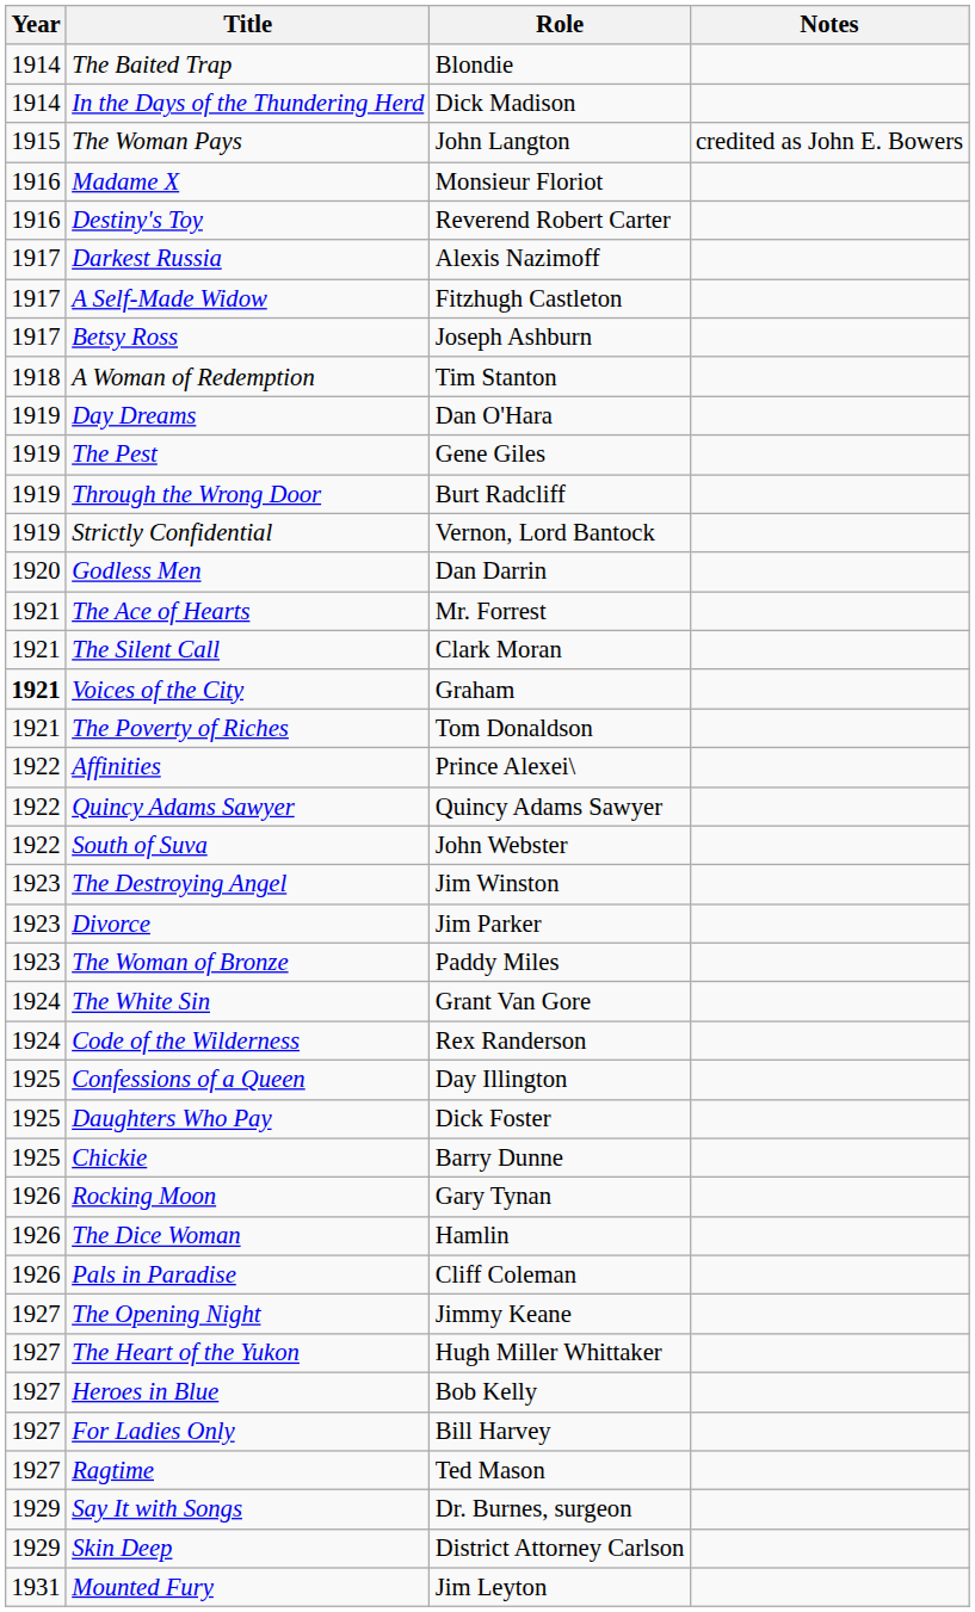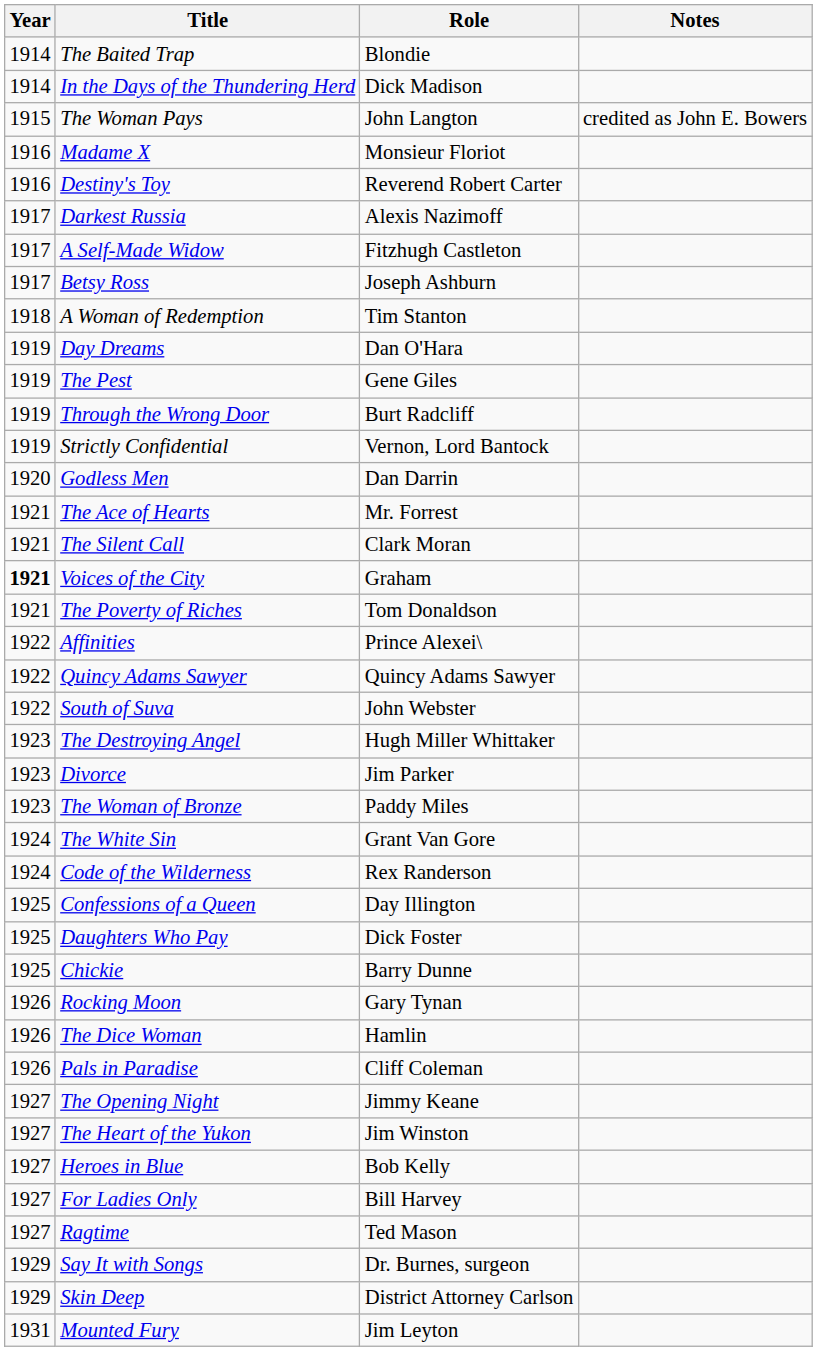 <table class="wikitable sortable">
 <tr>
 <th>Year</th>
 <th>Title</th>
 <th>Role</th>
 <th class="unsortable">Notes</th>
 </tr>
 <tr>
 <td>1914</td>
 <td><em>The Baited Trap</em></td>
 <td>Blondie</td>
 <td></td>
 </tr>
 <tr>
 <td>1914</td>
 <td><em><a href='#'>In the Days of the Thundering Herd</a></em></td>
 <td>Dick Madison</td>
 <td></td>
 </tr>
 <tr>
 <td>1915</td>
 <td><em>The Woman Pays</em></td>
 <td>John Langton</td>
 <td>credited as John E. Bowers</td>
 </tr>
 <tr>
 <td>1916</td>
 <td><em><a href='#'>Madame X</a></em></td>
 <td>Monsieur Floriot</td>
 <td></td>
 </tr>
 <tr>
 <td>1916</td>
 <td><em><a href='#'>Destiny's Toy</a></em></td>
 <td>Reverend Robert Carter</td>
 <td></td>
 </tr>
 <tr>
 <td>1917</td>
 <td><em><a href='#'>Darkest Russia</a></em></td>
 <td>Alexis Nazimoff</td>
 <td></td>
 </tr>
 <tr>
 <td>1917</td>
 <td><em><a href='#'>A Self-Made Widow</a></em></td>
 <td>Fitzhugh Castleton</td>
 <td></td>
 </tr>
 <tr>
 <td>1917</td>
 <td><em><a href='#'>Betsy Ross</a></em></td>
 <td>Joseph Ashburn</td>
 <td></td>
 </tr>
 <tr>
 <td>1918</td>
 <td><em>A Woman of Redemption</em></td>
 <td>Tim Stanton</td>
 <td></td>
 </tr>
 <tr>
 <td>1919</td>
 <td><em><a href='#'>Day Dreams</a></em></td>
 <td>Dan O'Hara</td>
 <td></td>
 </tr>
 <tr>
 <td>1919</td>
 <td><em><a href='#'>The Pest</a></em></td>
 <td>Gene Giles</td>
 <td></td>
 </tr>
 <tr>
 <td>1919</td>
 <td><em><a href='#'>Through the Wrong Door</a></em></td>
 <td>Burt Radcliff</td>
 <td></td>
 </tr>
 <tr>
 <td>1919</td>
 <td><em>Strictly Confidential</em></td>
 <td>Vernon, Lord Bantock</td>
 <td></td>
 </tr>
 <tr>
 <td>1920</td>
 <td><em><a href='#'>Godless Men</a></em></td>
 <td>Dan Darrin</td>
 <td></td>
 </tr>
 <tr>
 <td>1921</td>
 <td><em><a href='#'>The Ace of Hearts</a></em></td>
 <td>Mr. Forrest</td>
 <td></td>
 </tr>
 <tr>
 <td>1921</td>
 <td><em><a href='#'>The Silent Call</a></em></td>
 <td>Clark Moran</td>
 <td></td>
 </tr>
 <tr>
 <td><strong>1921</strong></td>
 <td><em><a href='#'>Voices of the City</a></em></td>
 <td>Graham</td>
 <td></td>
 </tr>
 <tr>
 <td>1921</td>
 <td><em><a href='#'>The Poverty of Riches</a></em></td>
 <td>Tom Donaldson</td>
 <td></td>
 </tr>
 <tr>
 <td>1922</td>
 <td><em><a href='#'>Affinities</a></em></td>
 <td>Prince Alexei\</td>
 <td></td>
 </tr>
 <tr>
 <td>1922</td>
 <td><em><a href='#'>Quincy Adams Sawyer</a></em></td>
 <td>Quincy Adams Sawyer</td>
 <td></td>
 </tr>
 <tr>
 <td>1922</td>
 <td><em><a href='#'>South of Suva</a></em></td>
 <td>John Webster</td>
 <td></td>
 </tr>
 <tr>
 <td>1923</td>
 <td><em><a href='#'>The Destroying Angel</a></em></td>
-<td>Jim Winston</td>
+<td>Hugh Miller Whittaker</td>
 <td></td>
 </tr>
 <tr>
 <td>1923</td>
 <td><em><a href='#'>Divorce</a></em></td>
 <td>Jim Parker</td>
 <td></td>
 </tr>
 <tr>
 <td>1923</td>
 <td><em><a href='#'>The Woman of Bronze</a></em></td>
 <td>Paddy Miles</td>
 <td></td>
 </tr>
 <tr>
 <td>1924</td>
 <td><em><a href='#'>The White Sin</a></em></td>
 <td>Grant Van Gore</td>
 <td></td>
 </tr>
 <tr>
 <td>1924</td>
 <td><em><a href='#'>Code of the Wilderness</a></em></td>
 <td>Rex Randerson</td>
 <td></td>
 </tr>
 <tr>
 <td>1925</td>
 <td><em><a href='#'>Confessions of a Queen</a></em></td>
 <td>Day Illington</td>
 <td></td>
 </tr>
 <tr>
 <td>1925</td>
 <td><em><a href='#'>Daughters Who Pay</a></em></td>
 <td>Dick Foster</td>
 <td></td>
 </tr>
 <tr>
 <td>1925</td>
 <td><em><a href='#'>Chickie</a></em></td>
 <td>Barry Dunne</td>
 <td></td>
 </tr>
 <tr>
 <td>1926</td>
 <td><em><a href='#'>Rocking Moon</a></em></td>
 <td>Gary Tynan</td>
 <td></td>
 </tr>
 <tr>
 <td>1926</td>
 <td><em><a href='#'>The Dice Woman</a></em></td>
 <td>Hamlin</td>
 <td></td>
 </tr>
 <tr>
 <td>1926</td>
 <td><em><a href='#'>Pals in Paradise</a></em></td>
 <td>Cliff Coleman</td>
 <td></td>
 </tr>
 <tr>
 <td>1927</td>
 <td><em><a href='#'>The Opening Night</a></em></td>
 <td>Jimmy Keane</td>
 <td></td>
 </tr>
 <tr>
 <td>1927</td>
 <td><em><a href='#'>The Heart of the Yukon</a></em></td>
-<td>Hugh Miller Whittaker</td>
+<td>Jim Winston</td>
 <td></td>
 </tr>
 <tr>
 <td>1927</td>
 <td><em><a href='#'>Heroes in Blue</a></em></td>
 <td>Bob Kelly</td>
 <td></td>
 </tr>
 <tr>
 <td>1927</td>
 <td><em><a href='#'>For Ladies Only</a></em></td>
 <td>Bill Harvey</td>
 <td></td>
 </tr>
 <tr>
 <td>1927</td>
 <td><em><a href='#'>Ragtime</a></em></td>
 <td>Ted Mason</td>
 <td></td>
 </tr>
 <tr>
 <td>1929</td>
 <td><em><a href='#'>Say It with Songs</a></em></td>
 <td>Dr. Burnes, surgeon</td>
 <td></td>
 </tr>
 <tr>
 <td>1929</td>
 <td><em><a href='#'>Skin Deep</a></em></td>
 <td>District Attorney Carlson</td>
 <td></td>
 </tr>
 <tr>
 <td>1931</td>
 <td><em><a href='#'>Mounted Fury</a></em></td>
 <td>Jim Leyton</td>
 <td></td>
 </tr>
 </table>
